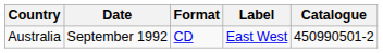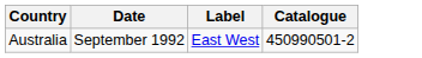 <table class="wikitable plainrowheaders">
 <tr>
 <th scope="col">Country</th>
 <th scope="col">Date</th>
-<th scope="col">Format</th>
 <th scope="col">Label</th>
 <th scope="col">Catalogue</th>
 </tr>
 <tr>
 <td>Australia</td>
 <td>September 1992</td>
-<td><a href='#'>CD</a></td>
 <td><a href='#'>East West</a></td>
 <td>450990501-2</td>
 </tr>
 </table>
